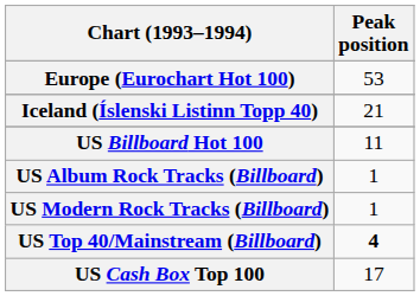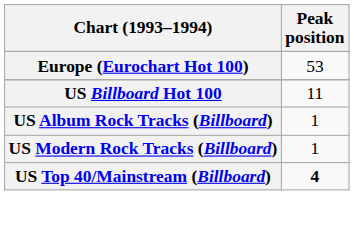 <table class="wikitable sortable plainrowheaders" style="text-align:center">
 <tr>
 <th>Chart (1993–1994)</th>
 <th>Peak<br>position</th>
 </tr>
 <tr>
 </tr>
 <tr>
 </tr>
 <tr>
 </tr>
 <tr>
 </tr>
 <tr>
 <th scope="row">Europe (<a href='#'>Eurochart Hot 100</a>)</th>
 <td>53</td>
 </tr>
 <tr>
-</tr>
-<tr>
-<th scope="row">Iceland (<a href='#'>Íslenski Listinn Topp 40</a>)</th>
-<td>21</td>
 </tr>
 <tr>
 </tr>
 <tr>
 </tr>
 <tr>
 </tr>
 <tr>
 </tr>
 <tr>
 </tr>
 <tr>
 <th scope="row">US <a href='#'><em>Billboard</em> Hot 100</a></th>
 <td>11</td>
 </tr>
 <tr>
 <th scope="row">US <a href='#'>Album Rock Tracks</a> (<em><a href='#'>Billboard</a></em>)</th>
 <td>1</td>
 </tr>
 <tr>
 <th scope="row">US <a href='#'>Modern Rock Tracks</a> (<em><a href='#'>Billboard</a></em>)</th>
 <td>1</td>
 </tr>
 <tr>
 <th scope="row">US <a href='#'>Top 40/Mainstream</a> (<em><a href='#'>Billboard</a></em>)</th>
 <td><strong>4</strong></td>
 </tr>
-<tr>
-<th scope="row">US <em><a href='#'>Cash Box</a></em> Top 100</th>
-<td>17</td>
-</tr>
 </table>
